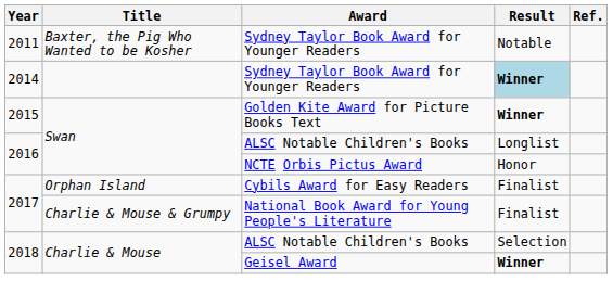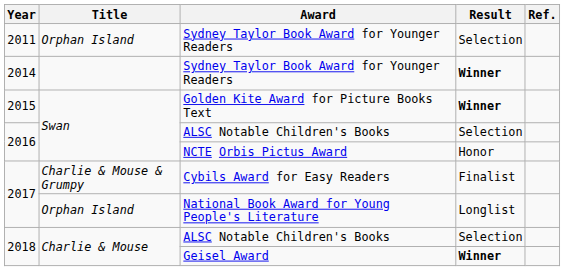 <table class="wikitable sortable mw-collapsible">
 <tr>
 <th>Year</th>
 <th>Title</th>
 <th>Award</th>
 <th>Result</th>
 <th>Ref.</th>
 </tr>
 <tr>
 <td>2011</td>
-<td><em>Baxter, the Pig Who Wanted to be Kosher</em></td>
+<td><em>Orphan Island</em></td>
 <td><a href='#'>Sydney Taylor Book Award</a> for Younger Readers</td>
-<td>Notable</td>
+<td>Selection</td>
 <td></td>
 </tr>
 <tr>
 <td>2014</td>
 <td><em></em></td>
 <td><a href='#'>Sydney Taylor Book Award</a> for Younger Readers</td>
-<td style="background: lightblue;"><strong>Winner</strong></td>
+<td><strong>Winner</strong></td>
 <td></td>
 </tr>
 <tr>
 <td>2015</td>
 <td rowspan="3"><em>Swan</em></td>
 <td><a href='#'>Golden Kite Award</a> for Picture Books Text</td>
 <td><strong>Winner</strong></td>
 <td></td>
 </tr>
 <tr>
 <td rowspan="2">2016</td>
 <td><a href='#'>ALSC</a> Notable Children's Books</td>
-<td>Longlist</td>
+<td>Selection</td>
 <td></td>
 </tr>
 <tr>
 <td><a href='#'>NCTE</a> <a href='#'>Orbis Pictus Award</a></td>
 <td>Honor</td>
 <td></td>
 </tr>
 <tr>
 <td rowspan="2">2017</td>
-<td><em>Orphan Island</em></td>
+<td><em>Charlie & Mouse & Grumpy</em></td>
 <td><a href='#'>Cybils Award</a> for Easy Readers</td>
 <td>Finalist</td>
 <td></td>
 </tr>
 <tr>
-<td><em>Charlie & Mouse & Grumpy</em></td>
+<td><em>Orphan Island</em></td>
 <td><a href='#'>National Book Award for Young People's Literature</a></td>
-<td>Finalist</td>
+<td>Longlist</td>
 <td></td>
 </tr>
 <tr>
 <td rowspan="2">2018</td>
 <td rowspan="2"><em>Charlie & Mouse</em></td>
 <td><a href='#'>ALSC</a> Notable Children's Books</td>
 <td>Selection</td>
 <td></td>
 </tr>
 <tr>
 <td><a href='#'>Geisel Award</a></td>
 <td><strong>Winner</strong></td>
 <td></td>
 </tr>
 </table>
